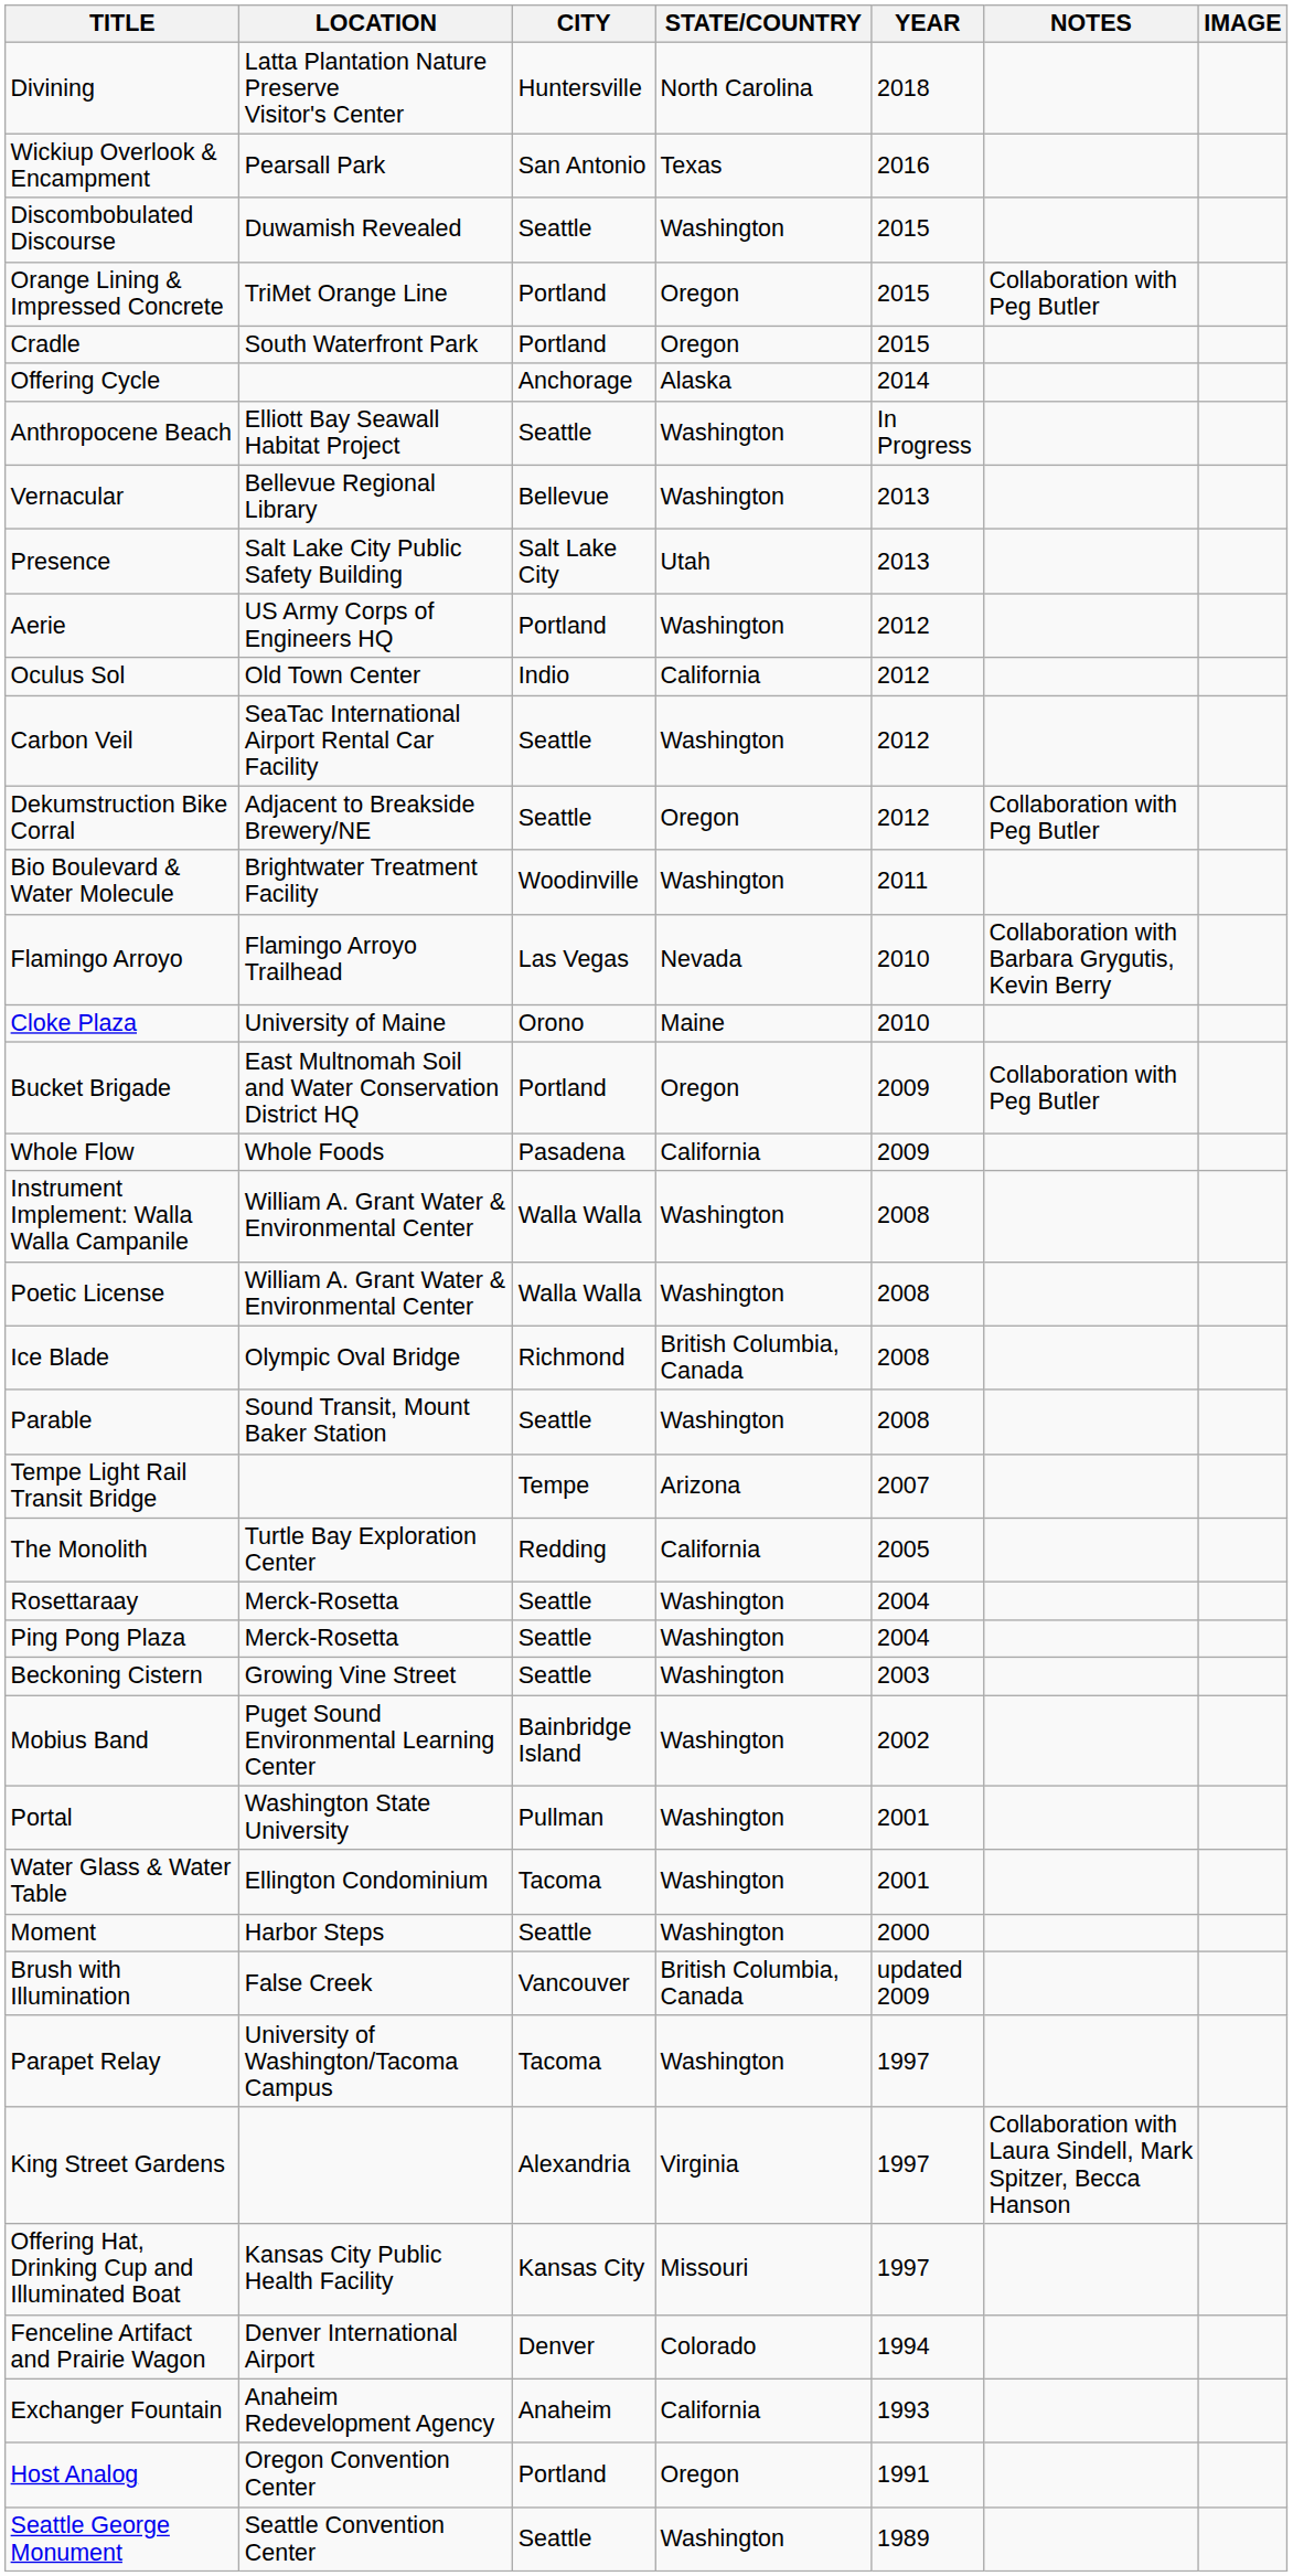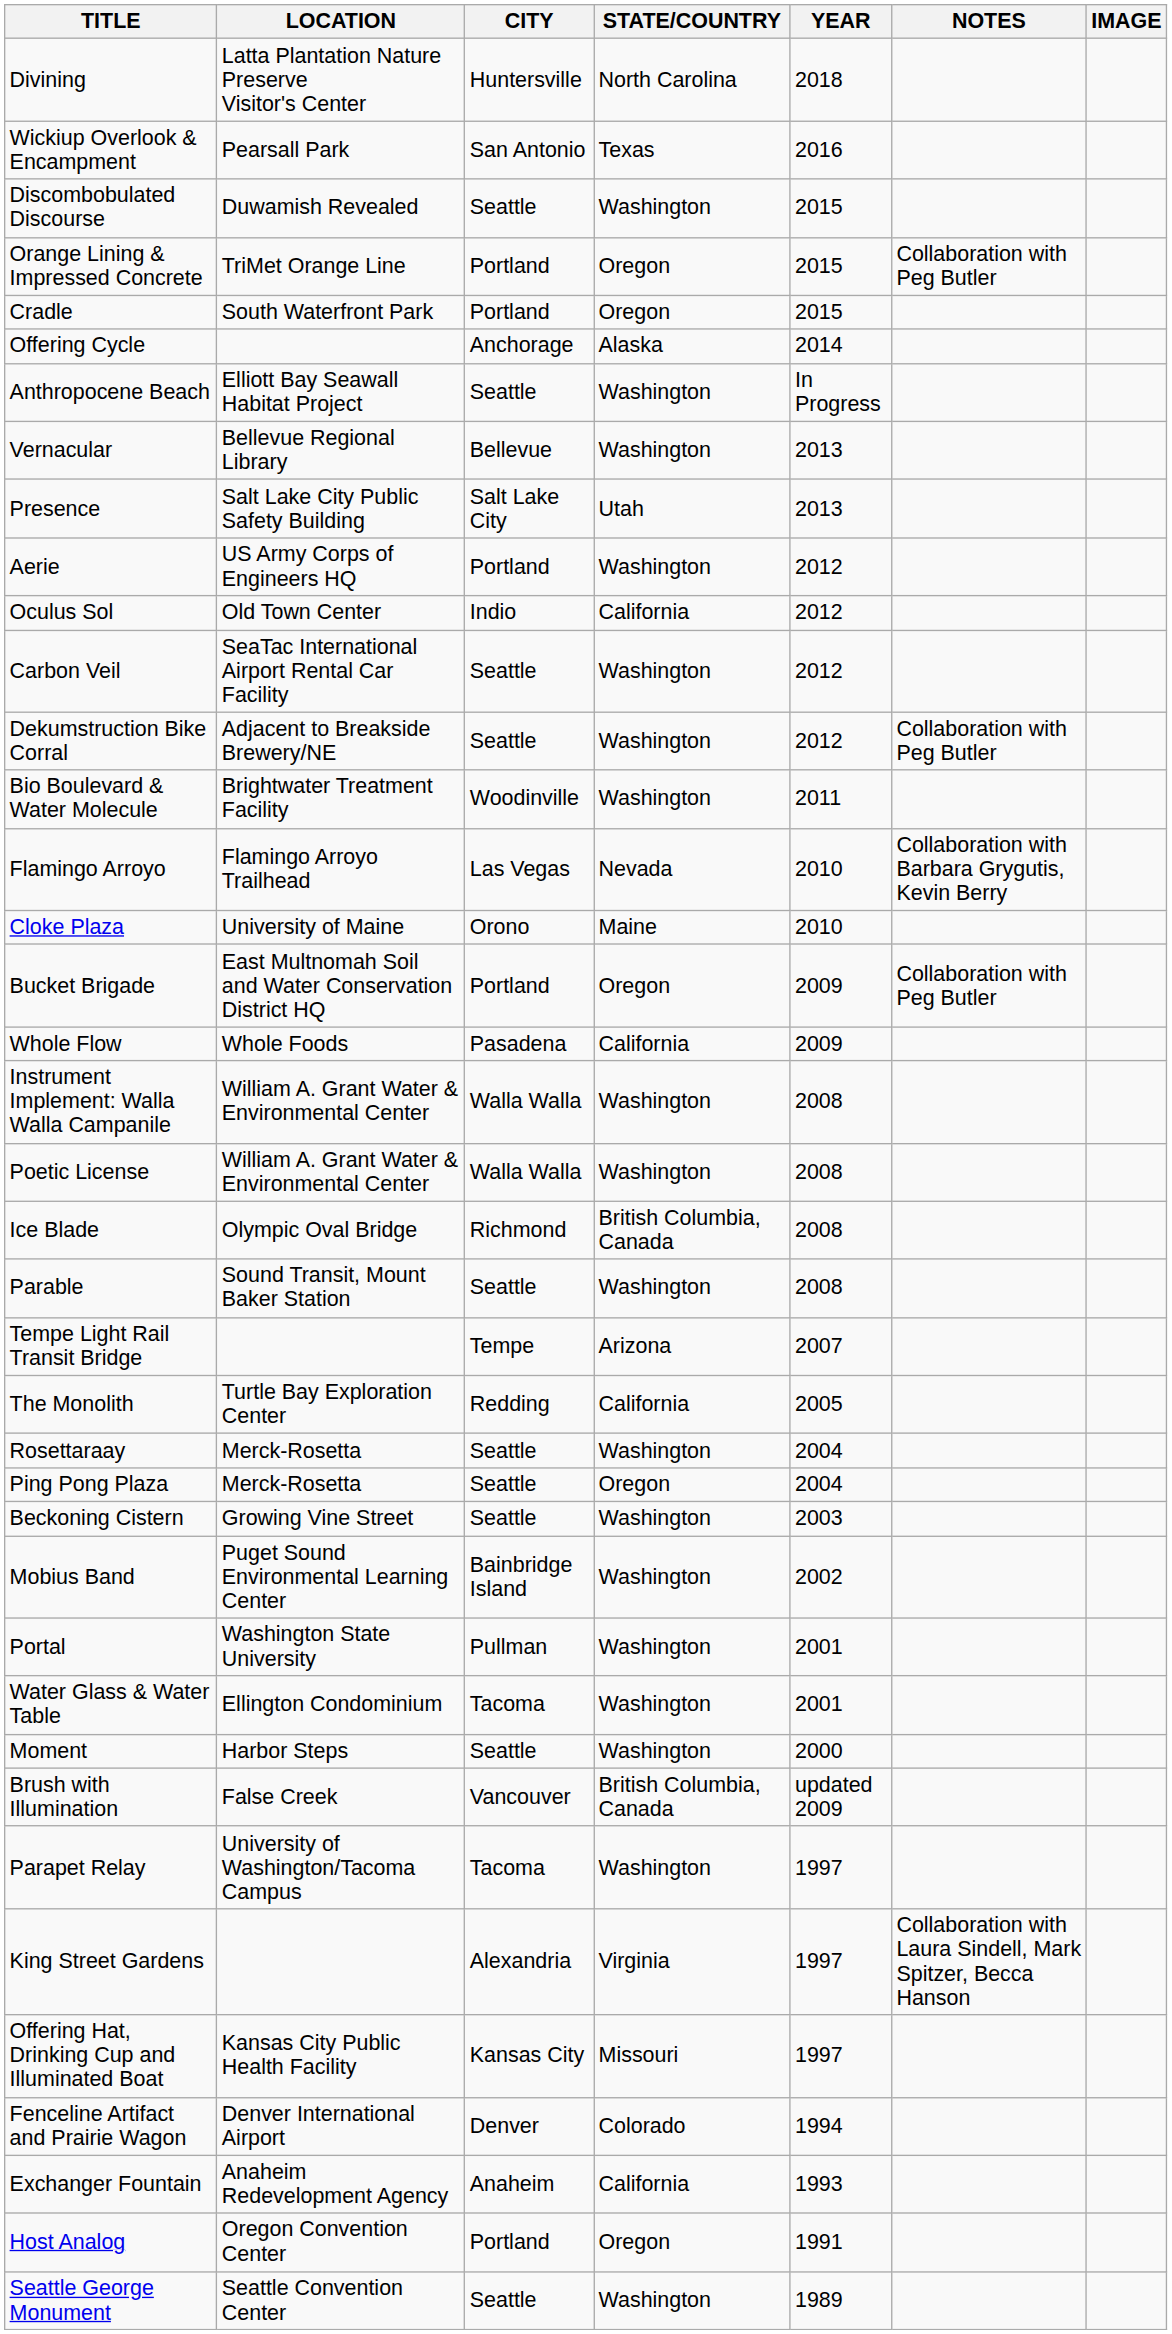 <table class="wikitable sortable">
 <tr>
 <th>TITLE</th>
 <th>LOCATION</th>
 <th>CITY</th>
 <th>STATE/COUNTRY</th>
 <th>YEAR</th>
 <th>NOTES</th>
 <th>IMAGE</th>
 </tr>
 <tr>
 <td>Divining</td>
 <td>Latta Plantation Nature Preserve<br>Visitor's Center</td>
 <td>Huntersville</td>
 <td>North Carolina</td>
 <td>2018</td>
 <td></td>
 <td></td>
 </tr>
 <tr>
 <td>Wickiup Overlook & Encampment</td>
 <td>Pearsall Park</td>
 <td>San Antonio</td>
 <td>Texas</td>
 <td>2016</td>
 <td></td>
 <td></td>
 </tr>
 <tr>
 <td>Discombobulated Discourse</td>
 <td>Duwamish Revealed</td>
 <td>Seattle</td>
 <td>Washington</td>
 <td>2015</td>
 <td></td>
 <td></td>
 </tr>
 <tr>
 <td>Orange Lining & Impressed Concrete</td>
 <td>TriMet Orange Line</td>
 <td>Portland</td>
 <td>Oregon</td>
 <td>2015</td>
 <td>Collaboration with Peg Butler</td>
 <td></td>
 </tr>
 <tr>
 <td>Cradle</td>
 <td>South Waterfront Park</td>
 <td>Portland</td>
 <td>Oregon</td>
 <td>2015</td>
 <td></td>
 <td></td>
 </tr>
 <tr>
 <td>Offering Cycle</td>
 <td></td>
 <td>Anchorage</td>
 <td>Alaska</td>
 <td>2014</td>
 <td></td>
 <td></td>
 </tr>
 <tr>
 <td>Anthropocene Beach</td>
 <td>Elliott Bay Seawall Habitat Project</td>
 <td>Seattle</td>
 <td>Washington</td>
 <td>In Progress</td>
 <td></td>
 <td></td>
 </tr>
 <tr>
 <td>Vernacular</td>
 <td>Bellevue Regional Library</td>
 <td>Bellevue</td>
 <td>Washington</td>
 <td>2013</td>
 <td></td>
 <td></td>
 </tr>
 <tr>
 <td>Presence</td>
 <td>Salt Lake City Public Safety Building</td>
 <td>Salt Lake City</td>
 <td>Utah</td>
 <td>2013</td>
 <td></td>
 <td></td>
 </tr>
 <tr>
 <td>Aerie</td>
 <td>US Army Corps of Engineers HQ</td>
 <td>Portland</td>
 <td>Washington</td>
 <td>2012</td>
 <td></td>
 <td></td>
 </tr>
 <tr>
 <td>Oculus Sol</td>
 <td>Old Town Center</td>
 <td>Indio</td>
 <td>California</td>
 <td>2012</td>
 <td></td>
 <td></td>
 </tr>
 <tr>
 <td>Carbon Veil</td>
 <td>SeaTac International Airport Rental Car Facility</td>
 <td>Seattle</td>
 <td>Washington</td>
 <td>2012</td>
 <td></td>
 <td></td>
 </tr>
 <tr>
 <td>Dekumstruction Bike Corral</td>
 <td>Adjacent to Breakside Brewery/NE</td>
 <td>Seattle</td>
-<td>Oregon</td>
+<td>Washington</td>
 <td>2012</td>
 <td>Collaboration with Peg Butler</td>
 <td></td>
 </tr>
 <tr>
 <td>Bio Boulevard & Water Molecule</td>
 <td>Brightwater Treatment Facility</td>
 <td>Woodinville</td>
 <td>Washington</td>
 <td>2011</td>
 <td></td>
 <td></td>
 </tr>
 <tr>
 <td>Flamingo Arroyo</td>
 <td>Flamingo Arroyo Trailhead</td>
 <td>Las Vegas</td>
 <td>Nevada</td>
 <td>2010</td>
 <td>Collaboration with Barbara Grygutis, Kevin Berry</td>
 <td></td>
 </tr>
 <tr>
 <td><a href='#'>Cloke Plaza</a></td>
 <td>University of Maine</td>
 <td>Orono</td>
 <td>Maine</td>
 <td>2010</td>
 <td></td>
 <td></td>
 </tr>
 <tr>
 <td>Bucket Brigade</td>
 <td>East Multnomah Soil and Water Conservation District HQ</td>
 <td>Portland</td>
 <td>Oregon</td>
 <td>2009</td>
 <td>Collaboration with Peg Butler</td>
 <td></td>
 </tr>
 <tr>
 <td>Whole Flow</td>
 <td>Whole Foods</td>
 <td>Pasadena</td>
 <td>California</td>
 <td>2009</td>
 <td></td>
 <td></td>
 </tr>
 <tr>
 <td>Instrument Implement: Walla Walla Campanile</td>
 <td>William A. Grant Water & Environmental Center</td>
 <td>Walla Walla</td>
 <td>Washington</td>
 <td>2008</td>
 <td></td>
 <td></td>
 </tr>
 <tr>
 <td>Poetic License</td>
 <td>William A. Grant Water & Environmental Center</td>
 <td>Walla Walla</td>
 <td>Washington</td>
 <td>2008</td>
 <td></td>
 <td></td>
 </tr>
 <tr>
 <td>Ice Blade</td>
 <td>Olympic Oval Bridge</td>
 <td>Richmond</td>
 <td>British Columbia, Canada</td>
 <td>2008</td>
 <td></td>
 <td></td>
 </tr>
 <tr>
 <td>Parable</td>
 <td>Sound Transit, Mount Baker Station</td>
 <td>Seattle</td>
 <td>Washington</td>
 <td>2008</td>
 <td></td>
 <td></td>
 </tr>
 <tr>
 <td>Tempe Light Rail Transit Bridge</td>
 <td></td>
 <td>Tempe</td>
 <td>Arizona</td>
 <td>2007</td>
 <td></td>
 <td></td>
 </tr>
 <tr>
 <td>The Monolith</td>
 <td>Turtle Bay Exploration Center</td>
 <td>Redding</td>
 <td>California</td>
 <td>2005</td>
 <td></td>
 <td></td>
 </tr>
 <tr>
 <td>Rosettaraay</td>
 <td>Merck-Rosetta</td>
 <td>Seattle</td>
 <td>Washington</td>
 <td>2004</td>
 <td></td>
 <td></td>
 </tr>
 <tr>
 <td>Ping Pong Plaza</td>
 <td>Merck-Rosetta</td>
 <td>Seattle</td>
-<td>Washington</td>
+<td>Oregon</td>
 <td>2004</td>
 <td></td>
 <td></td>
 </tr>
 <tr>
 <td>Beckoning Cistern</td>
 <td>Growing Vine Street</td>
 <td>Seattle</td>
 <td>Washington</td>
 <td>2003</td>
 <td></td>
 <td></td>
 </tr>
 <tr>
 <td>Mobius Band</td>
 <td>Puget Sound Environmental Learning Center</td>
 <td>Bainbridge Island</td>
 <td>Washington</td>
 <td>2002</td>
 <td></td>
 <td></td>
 </tr>
 <tr>
 <td>Portal</td>
 <td>Washington State University</td>
 <td>Pullman</td>
 <td>Washington</td>
 <td>2001</td>
 <td></td>
 <td></td>
 </tr>
 <tr>
 <td>Water Glass & Water Table</td>
 <td>Ellington Condominium</td>
 <td>Tacoma</td>
 <td>Washington</td>
 <td>2001</td>
 <td></td>
 <td></td>
 </tr>
 <tr>
 <td>Moment</td>
 <td>Harbor Steps</td>
 <td>Seattle</td>
 <td>Washington</td>
 <td>2000</td>
 <td></td>
 <td></td>
 </tr>
 <tr>
 <td>Brush with Illumination</td>
 <td>False Creek</td>
 <td>Vancouver</td>
 <td>British Columbia, Canada</td>
 <td>updated 2009</td>
 <td></td>
 <td></td>
 </tr>
 <tr>
 <td>Parapet Relay</td>
 <td>University of Washington/Tacoma Campus</td>
 <td>Tacoma</td>
 <td>Washington</td>
 <td>1997</td>
 <td></td>
 <td></td>
 </tr>
 <tr>
 <td>King Street Gardens</td>
 <td></td>
 <td>Alexandria</td>
 <td>Virginia</td>
 <td>1997</td>
 <td>Collaboration with Laura Sindell, Mark Spitzer, Becca Hanson</td>
 <td></td>
 </tr>
 <tr>
 <td>Offering Hat, Drinking Cup and Illuminated Boat</td>
 <td>Kansas City Public Health Facility</td>
 <td>Kansas City</td>
 <td>Missouri</td>
 <td>1997</td>
 <td></td>
 <td></td>
 </tr>
 <tr>
 <td>Fenceline Artifact and Prairie Wagon</td>
 <td>Denver International Airport</td>
 <td>Denver</td>
 <td>Colorado</td>
 <td>1994</td>
 <td></td>
 <td></td>
 </tr>
 <tr>
 <td>Exchanger Fountain</td>
 <td>Anaheim Redevelopment Agency</td>
 <td>Anaheim</td>
 <td>California</td>
 <td>1993</td>
 <td></td>
 <td></td>
 </tr>
 <tr>
 <td><a href='#'>Host Analog</a></td>
 <td>Oregon Convention Center</td>
 <td>Portland</td>
 <td>Oregon</td>
 <td>1991</td>
 <td></td>
 <td></td>
 </tr>
 <tr>
 <td><a href='#'>Seattle George Monument</a></td>
 <td>Seattle Convention Center</td>
 <td>Seattle</td>
 <td>Washington</td>
 <td>1989</td>
 <td></td>
 <td></td>
 </tr>
 </table>
